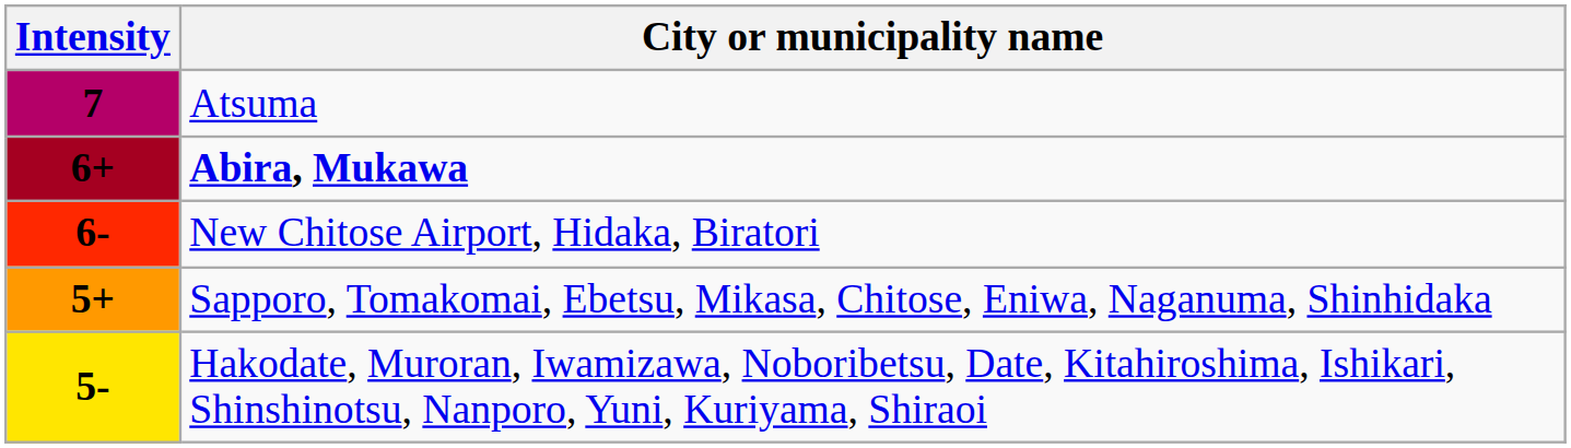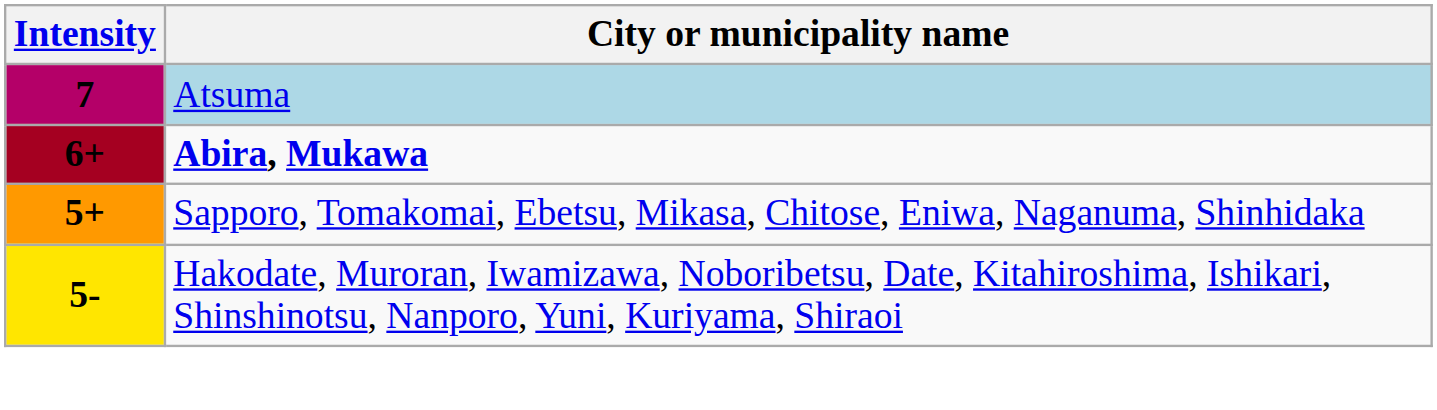 <table class="wikitable">
 <tr>
 <th style="white-space:nowrap;width:2em"><a href='#'>Intensity</a></th>
 <th>City or municipality name</th>
 </tr>
 <tr>
 <th style="background: #b40068"><span>7</span></th>
-<td><a href='#'>Atsuma</a></td>
+<td style="background: lightblue;"><a href='#'>Atsuma</a></td>
 </tr>
 <tr>
 <th style="background: #a50021"><span>6+</span></th>
 <td><strong><a href='#'>Abira</a>, <a href='#'>Mukawa</a></strong></td>
-</tr>
-<tr>
-<th style="background: #ff2800"><span>6-</span></th>
-<td><a href='#'>New Chitose Airport</a>, <a href='#'>Hidaka</a>, <a href='#'>Biratori</a></td>
 </tr>
 <tr>
 <th style="background: #ff9900">5+</th>
 <td><a href='#'>Sapporo</a>, <a href='#'>Tomakomai</a>, <a href='#'>Ebetsu</a>, <a href='#'>Mikasa</a>, <a href='#'>Chitose</a>, <a href='#'>Eniwa</a>, <a href='#'>Naganuma</a>, <a href='#'>Shinhidaka</a></td>
 </tr>
 <tr>
 <th style="background: #ffe600">5-</th>
 <td><a href='#'>Hakodate</a>, <a href='#'>Muroran</a>, <a href='#'>Iwamizawa</a>, <a href='#'>Noboribetsu</a>, <a href='#'>Date</a>, <a href='#'>Kitahiroshima</a>, <a href='#'>Ishikari</a>, <a href='#'>Shinshinotsu</a>, <a href='#'>Nanporo</a>, <a href='#'>Yuni</a>, <a href='#'>Kuriyama</a>, <a href='#'>Shiraoi</a></td>
 </tr>
 </table>
